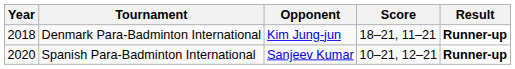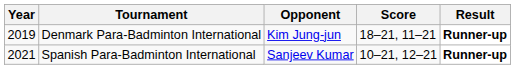 <table class="sortable wikitable" style="font-size: 90%;">
 <tr>
 <th>Year</th>
 <th>Tournament</th>
 <th>Opponent</th>
 <th>Score</th>
 <th>Result</th>
 </tr>
 <tr>
-<td align="center">2018</td>
+<td align="center">2019</td>
 <td align="left">Denmark Para-Badminton International</td>
 <td align="left"> <a href='#'>Kim Jung-jun</a></td>
 <td align="left">18–21, 11–21</td>
 <td style="text-align:left; background:white"> <strong>Runner-up</strong></td>
 </tr>
 <tr>
-<td align="center">2020</td>
+<td align="center">2021</td>
 <td align="left">Spanish Para-Badminton International</td>
 <td align="left"> <a href='#'>Sanjeev Kumar</a></td>
 <td align="left">10–21, 12–21</td>
 <td style="text-align:left; background:white"> <strong>Runner-up</strong></td>
 </tr>
 </table>
